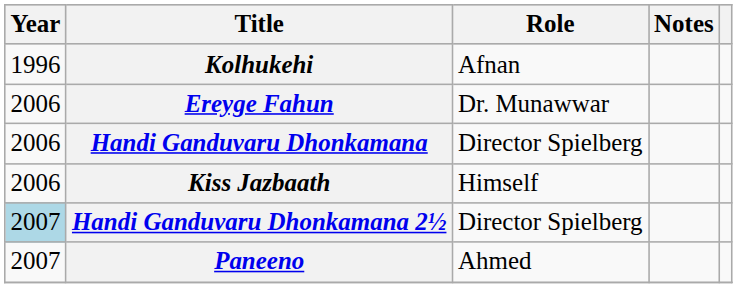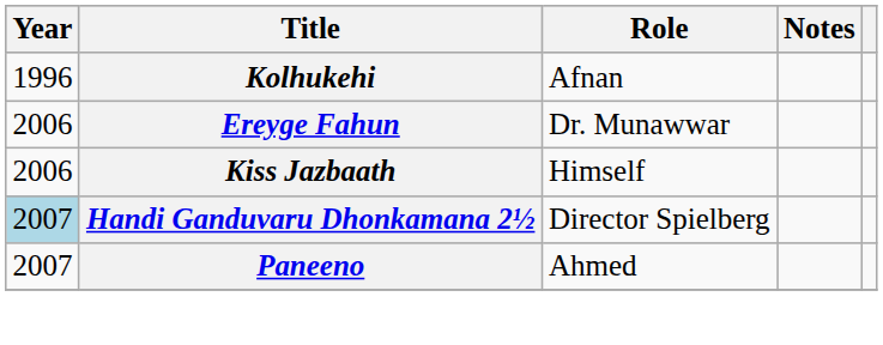 <table class="wikitable sortable plainrowheaders">
 <tr style="background:#ccc; text-align:center;">
 <th scope="col">Year</th>
 <th scope="col">Title</th>
 <th scope="col">Role</th>
 <th scope="col">Notes</th>
 <th scope="col" class="unsortable"></th>
 </tr>
 <tr>
 <td>1996</td>
 <th scope="row"><em>Kolhukehi</em></th>
 <td>Afnan</td>
 <td></td>
 <td style="text-align: center;"></td>
 </tr>
 <tr>
 <td>2006</td>
 <th scope="row"><em><a href='#'>Ereyge Fahun</a></em></th>
 <td>Dr. Munawwar</td>
-<td></td>
-<td style="text-align: center;"></td>
-</tr>
-<tr>
-<td>2006</td>
-<th scope="row"><em><a href='#'>Handi Ganduvaru Dhonkamana</a></em></th>
-<td>Director Spielberg</td>
 <td></td>
 <td style="text-align: center;"></td>
 </tr>
 <tr>
 <td>2006</td>
 <th scope="row"><em>Kiss Jazbaath</em></th>
 <td>Himself</td>
 <td></td>
 <td style="text-align: center;"></td>
 </tr>
 <tr>
 <td style="background: lightblue;">2007</td>
 <th scope="row"><em><a href='#'>Handi Ganduvaru Dhonkamana 2½</a></em></th>
 <td>Director Spielberg</td>
 <td></td>
 <td style="text-align: center;"></td>
 </tr>
 <tr>
 <td>2007</td>
 <th scope="row"><em><a href='#'>Paneeno</a></em></th>
 <td>Ahmed</td>
 <td></td>
 <td style="text-align: center;"></td>
 </tr>
 <tr>
 </tr>
 </table>
